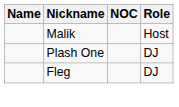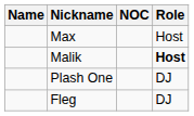 <table class="wikitable sortable">
 <tr>
 <th>Name</th>
 <th>Nickname</th>
 <th>NOC</th>
 <th>Role</th>
 </tr>
 <tr>
 <td></td>
+<td>Max</td>
+<td></td>
+<td>Host</td>
+</tr>
+<tr>
+<td></td>
 <td>Malik</td>
 <td></td>
-<td>Host</td>
+<td><strong>Host</strong></td>
 </tr>
 <tr>
 <td></td>
 <td>Plash One</td>
 <td></td>
 <td>DJ</td>
 </tr>
 <tr>
 <td></td>
 <td>Fleg</td>
 <td></td>
 <td>DJ</td>
 </tr>
 </table>
